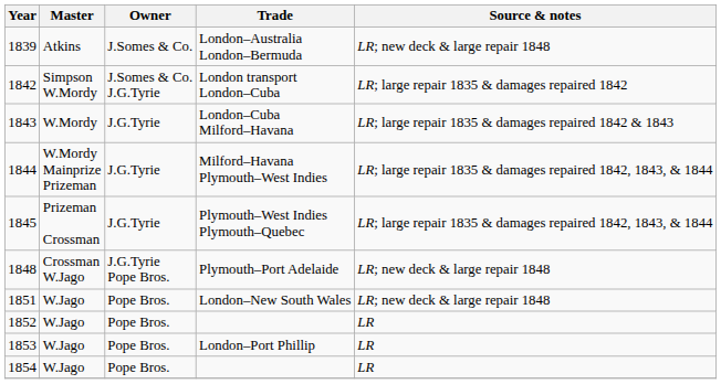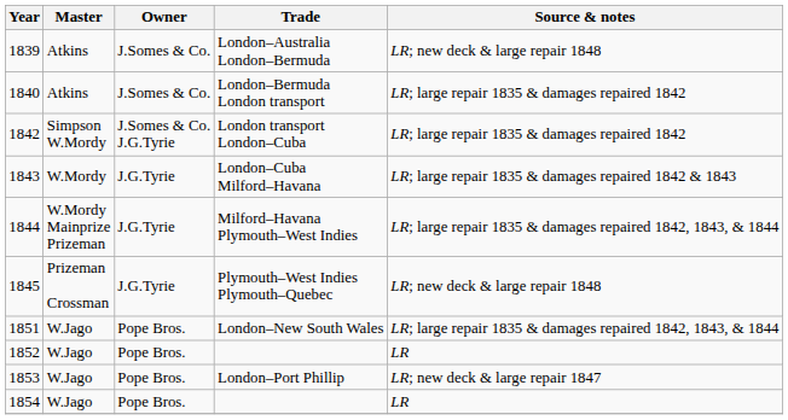 <table class=" wikitable">
 <tr>
 <th>Year</th>
 <th>Master</th>
 <th>Owner</th>
 <th>Trade</th>
 <th>Source & notes</th>
 </tr>
 <tr>
 <td>1839</td>
 <td>Atkins</td>
 <td>J.Somes & Co.</td>
 <td>London–Australia<br>London–Bermuda</td>
 <td><em>LR</em>; new deck & large repair 1848</td>
+</tr>
+<tr>
+<td>1840</td>
+<td>Atkins</td>
+<td>J.Somes & Co.</td>
+<td>London–Bermuda<br>London transport</td>
+<td><em>LR</em>; large repair 1835 & damages repaired 1842</td>
 </tr>
 <tr>
 <td>1842</td>
 <td>Simpson<br>W.Mordy</td>
 <td>J.Somes & Co.<br>J.G.Tyrie</td>
 <td>London transport<br>London–Cuba</td>
 <td><em>LR</em>; large repair 1835 & damages repaired 1842</td>
 </tr>
 <tr>
 <td>1843</td>
 <td>W.Mordy</td>
 <td>J.G.Tyrie</td>
 <td>London–Cuba<br>Milford–Havana</td>
 <td><em>LR</em>; large repair 1835 & damages repaired 1842 & 1843</td>
 </tr>
 <tr>
 <td>1844</td>
 <td>W.Mordy<br>Mainprize<br>Prizeman</td>
 <td>J.G.Tyrie</td>
 <td>Milford–Havana<br>Plymouth–West Indies</td>
 <td><em>LR</em>; large repair 1835 & damages repaired 1842, 1843, & 1844</td>
 </tr>
 <tr>
 <td>1845</td>
 <td>Prizeman<br><br>Crossman</td>
 <td>J.G.Tyrie</td>
 <td>Plymouth–West Indies<br>Plymouth–Quebec</td>
-<td><em>LR</em>; large repair 1835 & damages repaired 1842, 1843, & 1844</td>
-</tr>
-<tr>
-<td>1848</td>
-<td>Crossman<br>W.Jago</td>
-<td>J.G.Tyrie<br>Pope Bros.</td>
-<td>Plymouth–Port Adelaide</td>
 <td><em>LR</em>; new deck & large repair 1848</td>
 </tr>
 <tr>
 <td>1851</td>
 <td>W.Jago</td>
 <td>Pope Bros.</td>
 <td>London–New South Wales</td>
-<td><em>LR</em>; new deck & large repair 1848</td>
+<td><em>LR</em>; large repair 1835 & damages repaired 1842, 1843, & 1844</td>
 </tr>
 <tr>
 <td>1852</td>
 <td>W.Jago</td>
 <td>Pope Bros.</td>
 <td></td>
 <td><em>LR</em></td>
 </tr>
 <tr>
 <td>1853</td>
 <td>W.Jago</td>
 <td>Pope Bros.</td>
 <td>London–Port Phillip</td>
-<td><em>LR</em></td>
+<td><em>LR</em>; new deck & large repair 1847</td>
 </tr>
 <tr>
 <td>1854</td>
 <td>W.Jago</td>
 <td>Pope Bros.</td>
 <td></td>
 <td><em>LR</em></td>
 </tr>
 <tr>
 </tr>
 </table>
